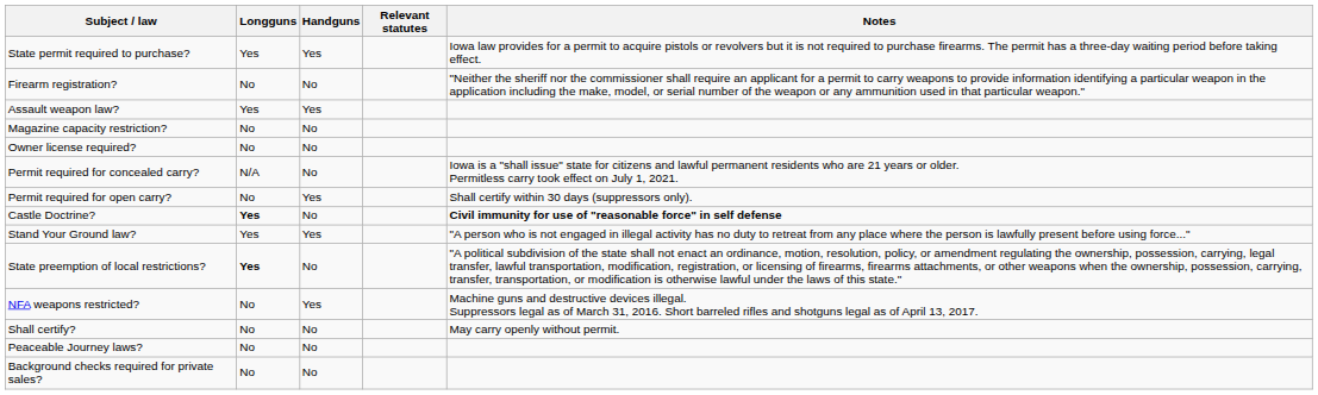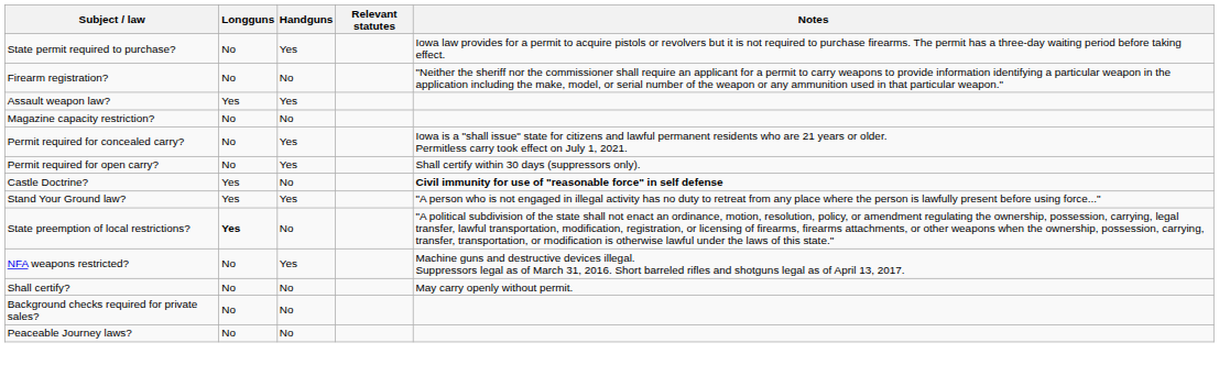 <table class="wikitable" style="font-size:85%; width:95%;">
 <tr>
 <th scope="col" style="width:260px;">Subject / law</th>
 <th scope="col" style="width:50px;">Longguns</th>
 <th scope="col" style="width:50px;">Handguns</th>
 <th scope="col" style="width:90px;">Relevant statutes</th>
 <th>Notes</th>
 </tr>
 <tr>
 <td>State permit required to purchase?</td>
-<td>Yes</td>
+<td>No</td>
 <td>Yes</td>
 <td></td>
 <td>Iowa law provides for a permit to acquire pistols or revolvers but it is not required to purchase firearms. The permit has a three-day waiting period before taking effect.</td>
 </tr>
 <tr>
 <td>Firearm registration?</td>
 <td>No</td>
 <td>No</td>
 <td></td>
 <td>"Neither the sheriff nor the commissioner shall require an applicant for a permit to carry weapons to provide information identifying a particular weapon in the application including the make, model, or serial number of the weapon or any ammunition used in that particular weapon."</td>
 </tr>
 <tr>
 <td>Assault weapon law?</td>
 <td>Yes</td>
 <td>Yes</td>
 <td></td>
 <td></td>
 </tr>
 <tr>
 <td>Magazine capacity restriction?</td>
 <td>No</td>
 <td>No</td>
 <td></td>
 <td></td>
 </tr>
 <tr>
-<td>Owner license required?</td>
+<td>Permit required for concealed carry?</td>
 <td>No</td>
-<td>No</td>
-<td></td>
-<td></td>
-</tr>
-<tr>
-<td>Permit required for concealed carry?</td>
-<td>N/A</td>
-<td>No</td>
+<td>Yes</td>
 <td><br></td>
 <td>Iowa is a "shall issue" state for citizens and lawful permanent residents who are 21 years or older.<br>Permitless carry took effect on July 1, 2021.</td>
 </tr>
 <tr>
 <td>Permit required for open carry?</td>
 <td>No</td>
 <td>Yes</td>
 <td></td>
 <td>Shall certify within 30 days (suppressors only).</td>
 </tr>
 <tr>
 <td>Castle Doctrine?</td>
-<td><strong>Yes</strong></td>
+<td>Yes</td>
 <td>No</td>
 <td><br></td>
 <td><strong>Civil immunity for use of "reasonable force" in self defense</strong></td>
 </tr>
 <tr>
 <td>Stand Your Ground law?</td>
 <td>Yes</td>
 <td>Yes</td>
 <td><br></td>
 <td>"A person who is not engaged in illegal activity has no duty to retreat from any place where the person is lawfully present before using force..."</td>
 </tr>
 <tr>
 <td>State preemption of local restrictions?</td>
 <td><strong>Yes</strong></td>
 <td>No</td>
 <td></td>
 <td>"A political subdivision of the state shall not enact an ordinance, motion, resolution, policy, or amendment regulating the ownership, possession, carrying, legal transfer, lawful transportation, modification, registration, or licensing of firearms, firearms attachments, or other weapons when the ownership, possession, carrying, transfer, transportation, or modification is otherwise lawful under the laws of this state."</td>
 </tr>
 <tr>
 <td><a href='#'>NFA</a> weapons restricted?</td>
 <td>No</td>
 <td>Yes</td>
 <td></td>
 <td>Machine guns and destructive devices illegal.<br>Suppressors legal as of March 31, 2016. Short barreled rifles and shotguns legal as of April 13, 2017.</td>
 </tr>
 <tr>
 <td>Shall certify?</td>
 <td>No</td>
 <td>No</td>
 <td></td>
 <td>May carry openly without permit.</td>
 </tr>
 <tr>
+<td>Background checks required for private sales?</td>
+<td>No</td>
+<td>No</td>
+<td></td>
+<td></td>
+</tr>
+<tr>
 <td>Peaceable Journey laws?</td>
 <td>No</td>
 <td>No</td>
 <td></td>
 <td></td>
 </tr>
-<tr>
-<td>Background checks required for private sales?</td>
-<td>No</td>
-<td>No</td>
-<td></td>
-<td></td>
-</tr>
 </table>
